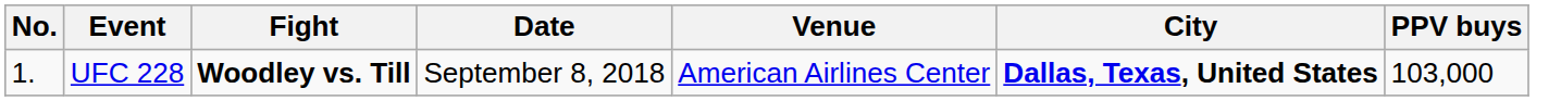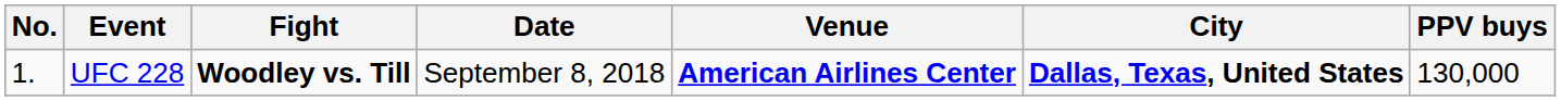 <table class="wikitable">
 <tr>
 <th>No.</th>
 <th>Event</th>
 <th>Fight</th>
 <th>Date</th>
 <th>Venue</th>
 <th>City</th>
 <th>PPV buys</th>
 </tr>
 <tr>
 <td>1.</td>
 <td><a href='#'>UFC 228</a></td>
 <td><strong>Woodley vs. Till</strong></td>
 <td>September 8, 2018</td>
-<td><a href='#'>American Airlines Center</a></td>
+<td><strong><a href='#'>American Airlines Center</a></strong></td>
 <td><strong><a href='#'>Dallas, Texas</a>, United States</strong></td>
-<td>103,000</td>
+<td>130,000</td>
 </tr>
 </table>
